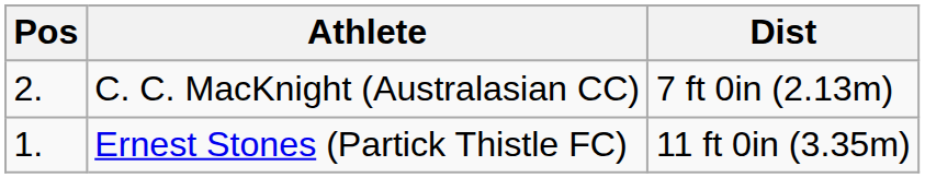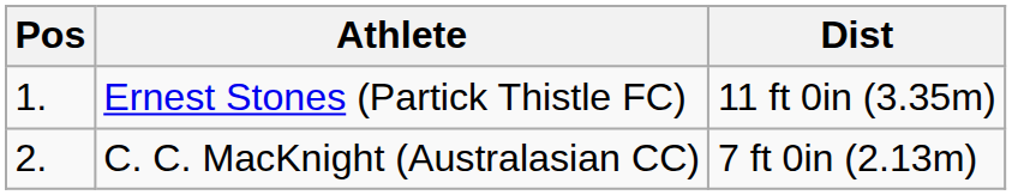 <table class="wikitable">
 <tr>
 <th>Pos</th>
 <th>Athlete</th>
 <th>Dist</th>
 </tr>
 <tr>
+<td>1.</td>
+<td><a href='#'>Ernest Stones</a> (Partick Thistle FC)</td>
+<td>11 ft 0in (3.35m)</td>
+</tr>
+<tr>
 <td>2.</td>
 <td>C. C. MacKnight (Australasian CC)</td>
 <td>7 ft 0in (2.13m)</td>
 </tr>
-<tr>
-<td>1.</td>
-<td><a href='#'>Ernest Stones</a> (Partick Thistle FC)</td>
-<td>11 ft 0in (3.35m)</td>
-</tr>
 </table>
